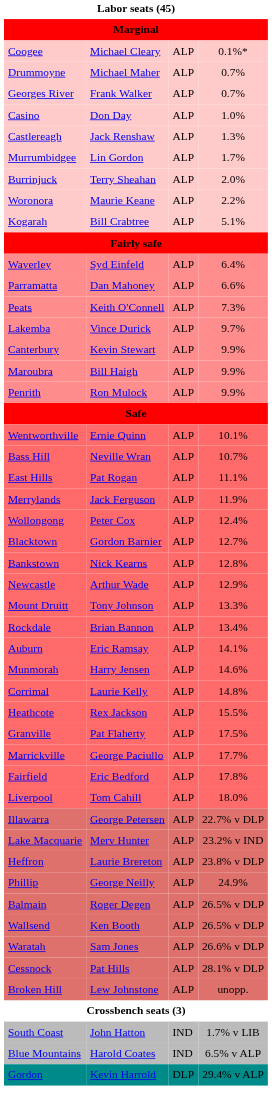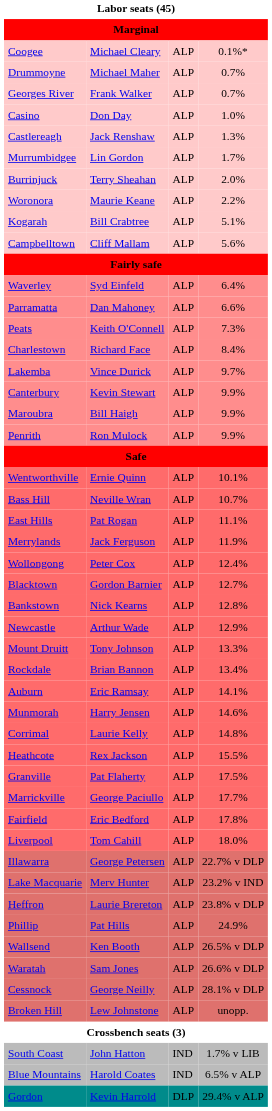 <table class="toccolours" cellpadding="5" cellspacing="0" style="float:left; margin-right:.5em; margin-top:.4em; font-size:90%;">
 <tr>
 <td COLSPAN=4 align="center"><strong>Labor seats (45)</strong></td>
 </tr>
 <tr>
 <td COLSPAN=4 align="center" bgcolor="red"><span><strong>Marginal</strong></span></td>
 </tr>
 <tr>
 <td align="left" bgcolor="FFCACA"><a href='#'>Coogee</a></td>
 <td align="left" bgcolor="FFCACA"><a href='#'>Michael Cleary</a></td>
 <td align="left" bgcolor="FFCACA">ALP</td>
 <td align="center" bgcolor="FFCACA">0.1%*</td>
 </tr>
 <tr>
 <td align="left" bgcolor="FFCACA"><a href='#'>Drummoyne</a></td>
 <td align="left" bgcolor="FFCACA"><a href='#'>Michael Maher</a></td>
 <td align="left" bgcolor="FFCACA">ALP</td>
 <td align="center" bgcolor="FFCACA">0.7%</td>
 </tr>
 <tr>
 <td align="left" bgcolor="FFCACA"><a href='#'>Georges River</a></td>
 <td align="left" bgcolor="FFCACA"><a href='#'>Frank Walker</a></td>
 <td align="left" bgcolor="FFCACA">ALP</td>
 <td align="center" bgcolor="FFCACA">0.7%</td>
 </tr>
 <tr>
 <td align="left" bgcolor="FFCACA"><a href='#'>Casino</a></td>
 <td align="left" bgcolor="FFCACA"><a href='#'>Don Day</a></td>
 <td align="left" bgcolor="FFCACA">ALP</td>
 <td align="center" bgcolor="FFCACA">1.0%</td>
 </tr>
 <tr>
 <td align="left" bgcolor="FFCACA"><a href='#'>Castlereagh</a></td>
 <td align="left" bgcolor="FFCACA"><a href='#'>Jack Renshaw</a></td>
 <td align="left" bgcolor="FFCACA">ALP</td>
 <td align="center" bgcolor="FFCACA">1.3%</td>
 </tr>
 <tr>
 <td align="left" bgcolor="FFCACA"><a href='#'>Murrumbidgee</a></td>
 <td align="left" bgcolor="FFCACA"><a href='#'>Lin Gordon</a></td>
 <td align="left" bgcolor="FFCACA">ALP</td>
 <td align="center" bgcolor="FFCACA">1.7%</td>
 </tr>
 <tr>
 <td align="left" bgcolor="FFCACA"><a href='#'>Burrinjuck</a></td>
 <td align="left" bgcolor="FFCACA"><a href='#'>Terry Sheahan</a></td>
 <td align="left" bgcolor="FFCACA">ALP</td>
 <td align="center" bgcolor="FFCACA">2.0%</td>
 </tr>
 <tr>
 <td align="left" bgcolor="FFCACA"><a href='#'>Woronora</a></td>
 <td align="left" bgcolor="FFCACA"><a href='#'>Maurie Keane</a></td>
 <td align="left" bgcolor="FFCACA">ALP</td>
 <td align="center" bgcolor="FFCACA">2.2%</td>
 </tr>
 <tr>
 <td align="left" bgcolor="FFCACA"><a href='#'>Kogarah</a></td>
 <td align="left" bgcolor="FFCACA"><a href='#'>Bill Crabtree</a></td>
 <td align="left" bgcolor="FFCACA">ALP</td>
 <td align="center" bgcolor="FFCACA">5.1%</td>
 </tr>
 <tr>
+<td align="left" bgcolor="FFCACA"><a href='#'>Campbelltown</a></td>
+<td align="left" bgcolor="FFCACA"><a href='#'>Cliff Mallam</a></td>
+<td align="left" bgcolor="FFCACA">ALP</td>
+<td align="center" bgcolor="FFCACA">5.6%</td>
+</tr>
+<tr>
 <td COLSPAN=4 align="center" bgcolor="red"><span><strong>Fairly safe</strong></span></td>
 </tr>
 <tr>
 <td align="left" bgcolor="FF8D8D"><a href='#'>Waverley</a></td>
 <td align="left" bgcolor="FF8D8D"><a href='#'>Syd Einfeld</a></td>
 <td align="left" bgcolor="FF8D8D">ALP</td>
 <td align="center" bgcolor="FF8D8D">6.4%</td>
 </tr>
 <tr>
 <td align="left" bgcolor="FF8D8D"><a href='#'>Parramatta</a></td>
 <td align="left" bgcolor="FF8D8D"><a href='#'>Dan Mahoney</a></td>
 <td align="left" bgcolor="FF8D8D">ALP</td>
 <td align="center" bgcolor="FF8D8D">6.6%</td>
 </tr>
 <tr>
 <td align="left" bgcolor="FF8D8D"><a href='#'>Peats</a></td>
 <td align="left" bgcolor="FF8D8D"><a href='#'>Keith O'Connell</a></td>
 <td align="left" bgcolor="FF8D8D">ALP</td>
 <td align="center" bgcolor="FF8D8D">7.3%</td>
+</tr>
+<tr>
+<td align="left" bgcolor="FF8D8D"><a href='#'>Charlestown</a></td>
+<td align="left" bgcolor="FF8D8D"><a href='#'>Richard Face</a></td>
+<td align="left" bgcolor="FF8D8D">ALP</td>
+<td align="center" bgcolor="FF8D8D">8.4%</td>
 </tr>
 <tr>
 <td align="left" bgcolor="FF8D8D"><a href='#'>Lakemba</a></td>
 <td align="left" bgcolor="FF8D8D"><a href='#'>Vince Durick</a></td>
 <td align="left" bgcolor="FF8D8D">ALP</td>
 <td align="center" bgcolor="FF8D8D">9.7%</td>
 </tr>
 <tr>
 <td align="left" bgcolor="FF8D8D"><a href='#'>Canterbury</a></td>
 <td align="left" bgcolor="FF8D8D"><a href='#'>Kevin Stewart</a></td>
 <td align="left" bgcolor="FF8D8D">ALP</td>
 <td align="center" bgcolor="FF8D8D">9.9%</td>
 </tr>
 <tr>
 <td align="left" bgcolor="FF8D8D"><a href='#'>Maroubra</a></td>
 <td align="left" bgcolor="FF8D8D"><a href='#'>Bill Haigh</a></td>
 <td align="left" bgcolor="FF8D8D">ALP</td>
 <td align="center" bgcolor="FF8D8D">9.9%</td>
 </tr>
 <tr>
 <td align="left" bgcolor="FF8D8D"><a href='#'>Penrith</a></td>
 <td align="left" bgcolor="FF8D8D"><a href='#'>Ron Mulock</a></td>
 <td align="left" bgcolor="FF8D8D">ALP</td>
 <td align="center" bgcolor="FF8D8D">9.9%</td>
 </tr>
 <tr>
 <td COLSPAN=4 align="center" bgcolor="red"><span><strong>Safe</strong></span></td>
 </tr>
 <tr>
 <td align="left" bgcolor="FF6B6B"><a href='#'>Wentworthville</a></td>
 <td align="left" bgcolor="FF6B6B"><a href='#'>Ernie Quinn</a></td>
 <td align="left" bgcolor="FF6B6B">ALP</td>
 <td align="center" bgcolor="FF6B6B">10.1%</td>
 </tr>
 <tr>
 <td align="left" bgcolor="FF6B6B"><a href='#'>Bass Hill</a></td>
 <td align="left" bgcolor="FF6B6B"><a href='#'>Neville Wran</a></td>
 <td align="left" bgcolor="FF6B6B">ALP</td>
 <td align="center" bgcolor="FF6B6B">10.7%</td>
 </tr>
 <tr>
 <td align="left" bgcolor="FF6B6B"><a href='#'>East Hills</a></td>
 <td align="left" bgcolor="FF6B6B"><a href='#'>Pat Rogan</a></td>
 <td align="left" bgcolor="FF6B6B">ALP</td>
 <td align="center" bgcolor="FF6B6B">11.1%</td>
 </tr>
 <tr>
 <td align="left" bgcolor="FF6B6B"><a href='#'>Merrylands</a></td>
 <td align="left" bgcolor="FF6B6B"><a href='#'>Jack Ferguson</a></td>
 <td align="left" bgcolor="FF6B6B">ALP</td>
 <td align="center" bgcolor="FF6B6B">11.9%</td>
 </tr>
 <tr>
 <td align="left" bgcolor="FF6B6B"><a href='#'>Wollongong</a></td>
 <td align="left" bgcolor="FF6B6B"><a href='#'>Peter Cox</a></td>
 <td align="left" bgcolor="FF6B6B">ALP</td>
 <td align="center" bgcolor="FF6B6B">12.4%</td>
 </tr>
 <tr>
 <td align="left" bgcolor="FF6B6B"><a href='#'>Blacktown</a></td>
 <td align="left" bgcolor="FF6B6B"><a href='#'>Gordon Barnier</a></td>
 <td align="left" bgcolor="FF6B6B">ALP</td>
 <td align="center" bgcolor="FF6B6B">12.7%</td>
 </tr>
 <tr>
 <td align="left" bgcolor="FF6B6B"><a href='#'>Bankstown</a></td>
 <td align="left" bgcolor="FF6B6B"><a href='#'>Nick Kearns</a></td>
 <td align="left" bgcolor="FF6B6B">ALP</td>
 <td align="center" bgcolor="FF6B6B">12.8%</td>
 </tr>
 <tr>
 <td align="left" bgcolor="FF6B6B"><a href='#'>Newcastle</a></td>
 <td align="left" bgcolor="FF6B6B"><a href='#'>Arthur Wade</a></td>
 <td align="left" bgcolor="FF6B6B">ALP</td>
 <td align="center" bgcolor="FF6B6B">12.9%</td>
 </tr>
 <tr>
 <td align="left" bgcolor="FF6B6B"><a href='#'>Mount Druitt</a></td>
 <td align="left" bgcolor="FF6B6B"><a href='#'>Tony Johnson</a></td>
 <td align="left" bgcolor="FF6B6B">ALP</td>
 <td align="center" bgcolor="FF6B6B">13.3%</td>
 </tr>
 <tr>
 <td align="left" bgcolor="FF6B6B"><a href='#'>Rockdale</a></td>
 <td align="left" bgcolor="FF6B6B"><a href='#'>Brian Bannon</a></td>
 <td align="left" bgcolor="FF6B6B">ALP</td>
 <td align="center" bgcolor="FF6B6B">13.4%</td>
 </tr>
 <tr>
 <td align="left" bgcolor="FF6B6B"><a href='#'>Auburn</a></td>
 <td align="left" bgcolor="FF6B6B"><a href='#'>Eric Ramsay</a></td>
 <td align="left" bgcolor="FF6B6B">ALP</td>
 <td align="center" bgcolor="FF6B6B">14.1%</td>
 </tr>
 <tr>
 <td align="left" bgcolor="FF6B6B"><a href='#'>Munmorah</a></td>
 <td align="left" bgcolor="FF6B6B"><a href='#'>Harry Jensen</a></td>
 <td align="left" bgcolor="FF6B6B">ALP</td>
 <td align="center" bgcolor="FF6B6B">14.6%</td>
 </tr>
 <tr>
 <td align="left" bgcolor="FF6B6B"><a href='#'>Corrimal</a></td>
 <td align="left" bgcolor="FF6B6B"><a href='#'>Laurie Kelly</a></td>
 <td align="left" bgcolor="FF6B6B">ALP</td>
 <td align="center" bgcolor="FF6B6B">14.8%</td>
 </tr>
 <tr>
 <td align="left" bgcolor="FF6B6B"><a href='#'>Heathcote</a></td>
 <td align="left" bgcolor="FF6B6B"><a href='#'>Rex Jackson</a></td>
 <td align="left" bgcolor="FF6B6B">ALP</td>
 <td align="center" bgcolor="FF6B6B">15.5%</td>
 </tr>
 <tr>
 <td align="left" bgcolor="FF6B6B"><a href='#'>Granville</a></td>
 <td align="left" bgcolor="FF6B6B"><a href='#'>Pat Flaherty</a></td>
 <td align="left" bgcolor="FF6B6B">ALP</td>
 <td align="center" bgcolor="FF6B6B">17.5%</td>
 </tr>
 <tr>
 <td align="left" bgcolor="FF6B6B"><a href='#'>Marrickville</a></td>
 <td align="left" bgcolor="FF6B6B"><a href='#'>George Paciullo</a></td>
 <td align="left" bgcolor="FF6B6B">ALP</td>
 <td align="center" bgcolor="FF6B6B">17.7%</td>
 </tr>
 <tr>
 <td align="left" bgcolor="FF6B6B"><a href='#'>Fairfield</a></td>
 <td align="left" bgcolor="FF6B6B"><a href='#'>Eric Bedford</a></td>
 <td align="left" bgcolor="FF6B6B">ALP</td>
 <td align="center" bgcolor="FF6B6B">17.8%</td>
 </tr>
 <tr>
 <td align="left" bgcolor="FF6B6B"><a href='#'>Liverpool</a></td>
 <td align="left" bgcolor="FF6B6B"><a href='#'>Tom Cahill</a></td>
 <td align="left" bgcolor="FF6B6B">ALP</td>
 <td align="center" bgcolor="FF6B6B">18.0%</td>
 </tr>
 <tr>
 <td align="left" bgcolor="DF716D"><a href='#'>Illawarra</a></td>
 <td align="left" bgcolor="DF716D"><a href='#'>George Petersen</a></td>
 <td align="left" bgcolor="DF716D">ALP</td>
 <td align="center" bgcolor="DF716D">22.7% v DLP</td>
 </tr>
 <tr>
 <td align="left" bgcolor="DF716D"><a href='#'>Lake Macquarie</a></td>
 <td align="left" bgcolor="DF716D"><a href='#'>Merv Hunter</a></td>
 <td align="left" bgcolor="DF716D">ALP</td>
 <td align="center" bgcolor="DF716D">23.2% v IND</td>
 </tr>
 <tr>
 <td align="left" bgcolor="DF716D"><a href='#'>Heffron</a></td>
 <td align="left" bgcolor="DF716D"><a href='#'>Laurie Brereton</a></td>
 <td align="left" bgcolor="DF716D">ALP</td>
 <td align="center" bgcolor="DF716D">23.8% v DLP</td>
 </tr>
 <tr>
 <td align="left" bgcolor="DF716D"><a href='#'>Phillip</a></td>
-<td align="left" bgcolor="DF716D"><a href='#'>George Neilly</a></td>
+<td align="left" bgcolor="DF716D"><a href='#'>Pat Hills</a></td>
 <td align="left" bgcolor="DF716D">ALP</td>
 <td align="center" bgcolor="DF716D">24.9%</td>
-</tr>
-<tr>
-<td align="left" bgcolor="DF716D"><a href='#'>Balmain</a></td>
-<td align="left" bgcolor="DF716D"><a href='#'>Roger Degen</a></td>
-<td align="left" bgcolor="DF716D">ALP</td>
-<td align="center" bgcolor="DF716D">26.5% v DLP</td>
 </tr>
 <tr>
 <td align="left" bgcolor="DF716D"><a href='#'>Wallsend</a></td>
 <td align="left" bgcolor="DF716D"><a href='#'>Ken Booth</a></td>
 <td align="left" bgcolor="DF716D">ALP</td>
 <td align="center" bgcolor="DF716D">26.5% v DLP</td>
 </tr>
 <tr>
 <td align="left" bgcolor="DF716D"><a href='#'>Waratah</a></td>
 <td align="left" bgcolor="DF716D"><a href='#'>Sam Jones</a></td>
 <td align="left" bgcolor="DF716D">ALP</td>
 <td align="center" bgcolor="DF716D">26.6% v DLP</td>
 </tr>
 <tr>
 <td align="left" bgcolor="DF716D"><a href='#'>Cessnock</a></td>
-<td align="left" bgcolor="DF716D"><a href='#'>Pat Hills</a></td>
+<td align="left" bgcolor="DF716D"><a href='#'>George Neilly</a></td>
 <td align="left" bgcolor="DF716D">ALP</td>
 <td align="center" bgcolor="DF716D">28.1% v DLP</td>
 </tr>
 <tr>
 <td align="left" bgcolor="DF716D"><a href='#'>Broken Hill</a></td>
 <td align="left" bgcolor="DF716D"><a href='#'>Lew Johnstone</a></td>
 <td align="left" bgcolor="DF716D">ALP</td>
 <td align="center" bgcolor="DF716D">unopp.</td>
 </tr>
 <tr>
 <td COLSPAN=4 align="center"><strong>Crossbench seats (3)</strong></td>
 </tr>
 <tr>
 <td align="left" bgcolor="BBBBBB"><a href='#'>South Coast</a></td>
 <td align="left" bgcolor="BBBBBB"><a href='#'>John Hatton</a></td>
 <td align="left" bgcolor="BBBBBB">IND</td>
 <td align="center" bgcolor="BBBBBB">1.7% v LIB</td>
 </tr>
 <tr>
 <td align="left" bgcolor="BBBBBB"><a href='#'>Blue Mountains</a></td>
 <td align="left" bgcolor="BBBBBB"><a href='#'>Harold Coates</a></td>
 <td align="left" bgcolor="BBBBBB">IND</td>
 <td align="center" bgcolor="BBBBBB">6.5% v ALP</td>
 </tr>
 <tr>
 <td align="left" bgcolor="008B8B"><a href='#'>Gordon</a></td>
 <td align="left" bgcolor="008B8B"><a href='#'>Kevin Harrold</a></td>
 <td align="left" bgcolor="008B8B">DLP</td>
 <td align="center" bgcolor="008B8B">29.4% v ALP</td>
 </tr>
 <tr>
 </tr>
 </table>
